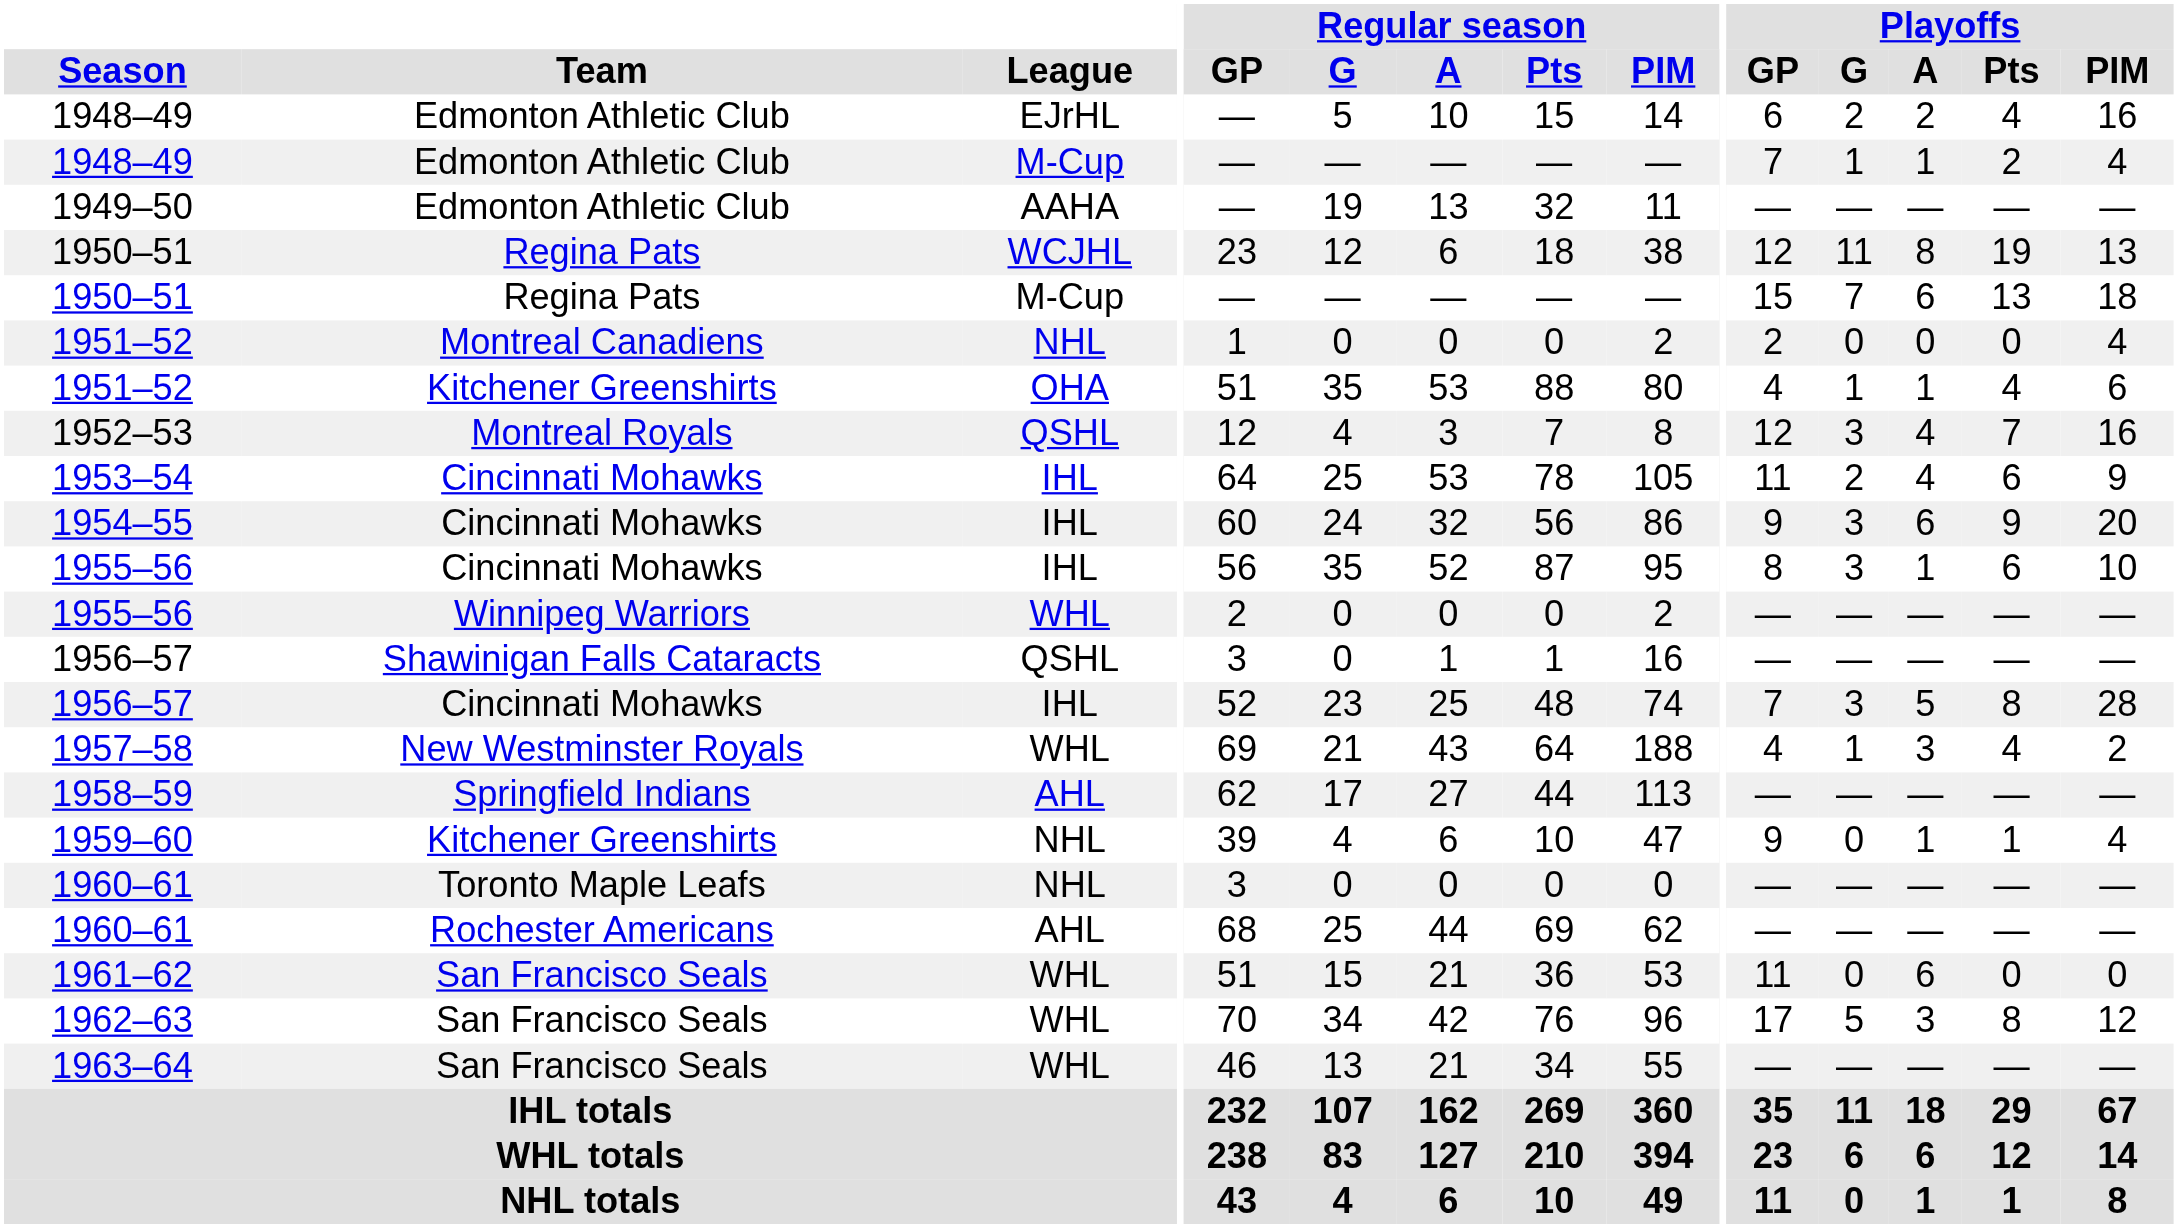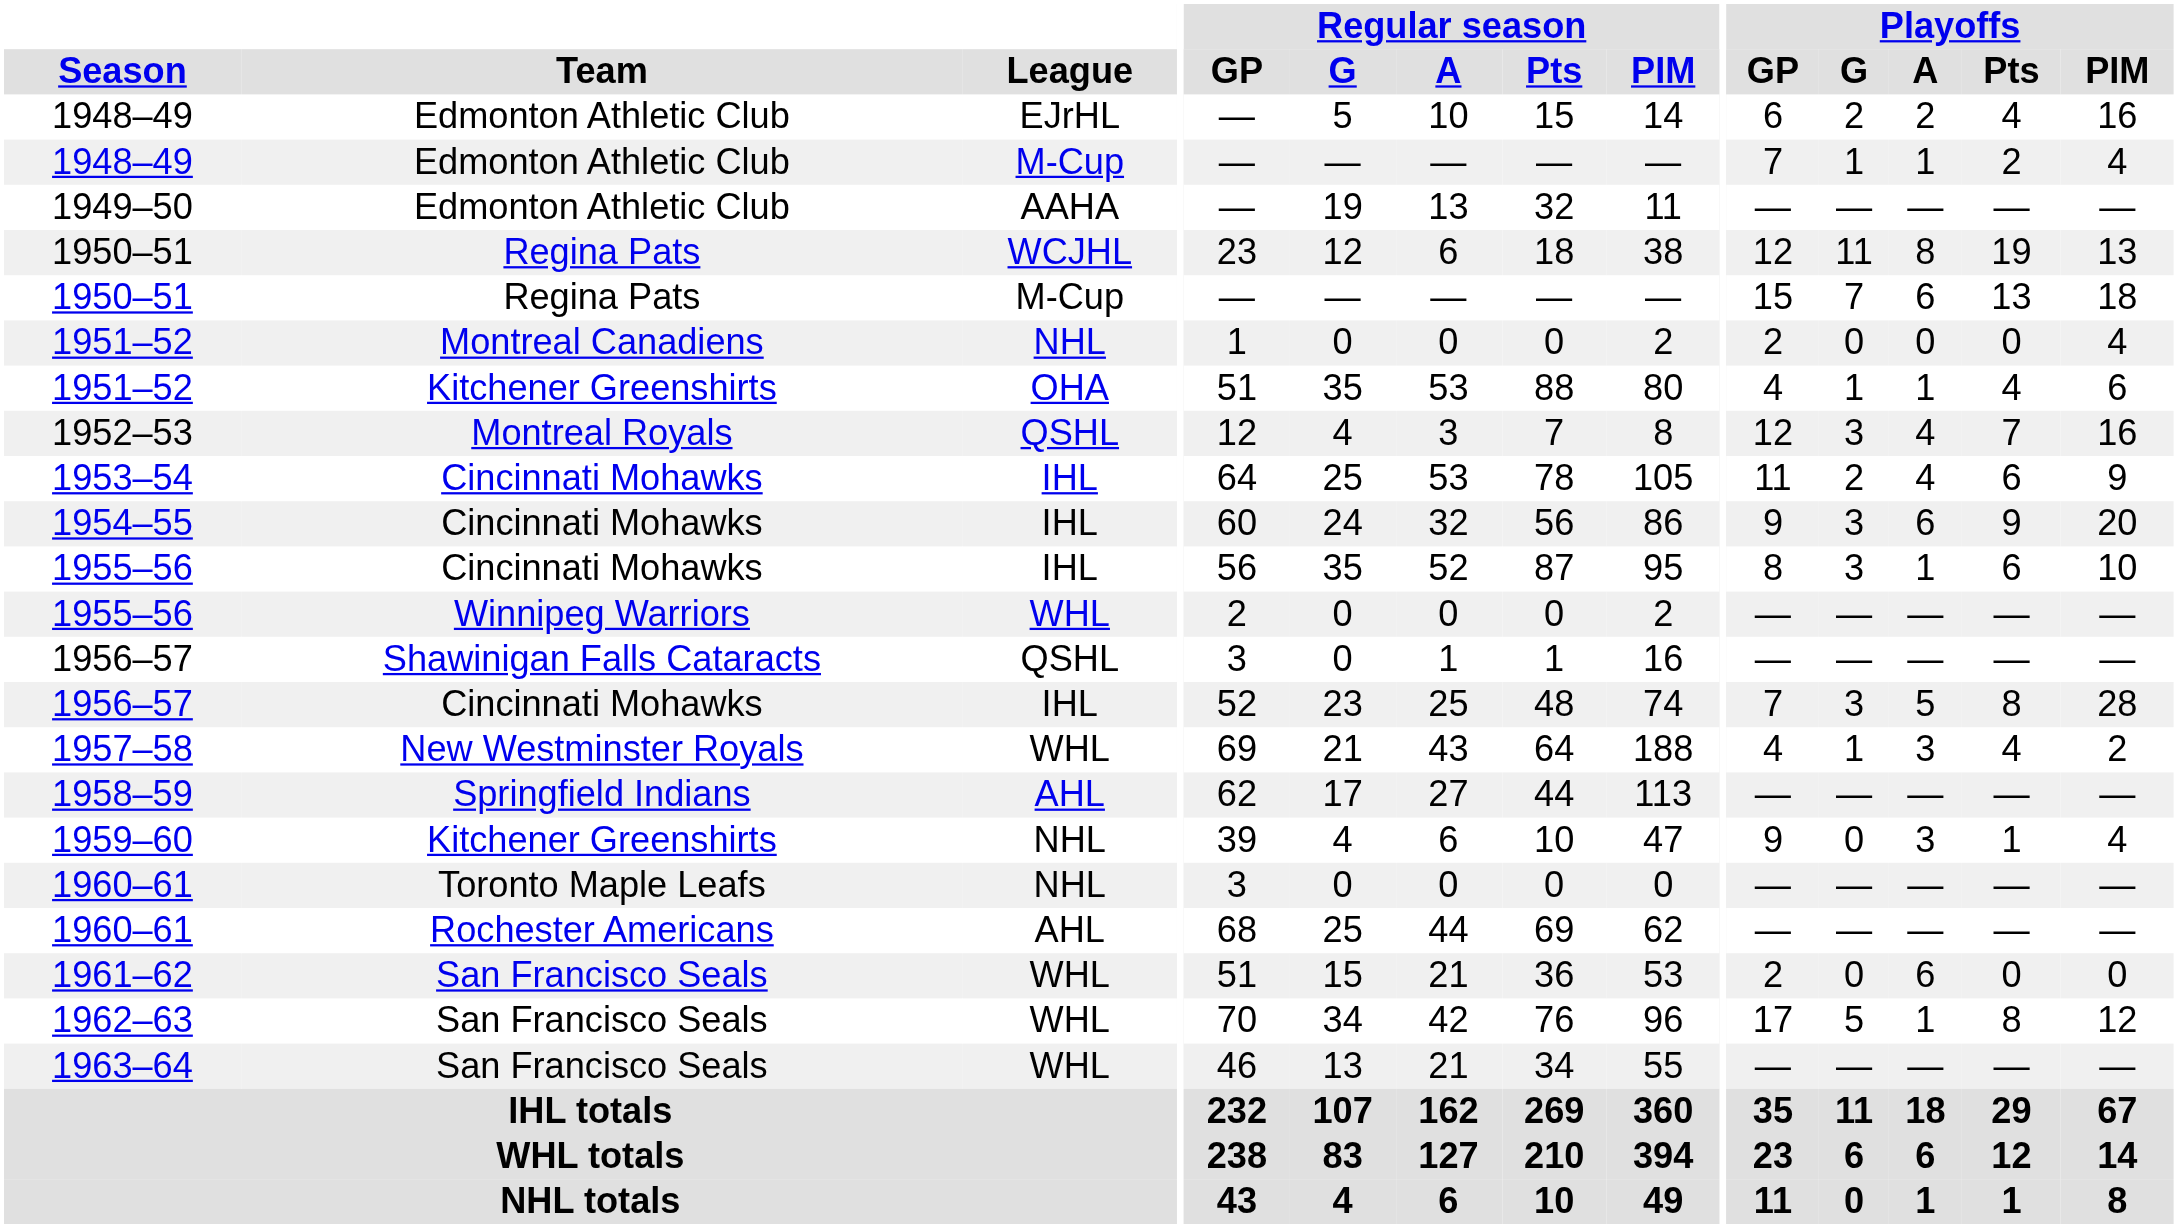 <table border="0" cellpadding="1" cellspacing="0" style="text-align:center; width:60em">
 <tr bgcolor="#e0e0e0">
 <th colspan="3" bgcolor="#ffffff"></th>
 <th rowspan="100" bgcolor="#ffffff"></th>
 <th colspan="5"><a href='#'>Regular season</a></th>
 <th rowspan="100" bgcolor="#ffffff"></th>
 <th colspan="5"><a href='#'>Playoffs</a></th>
 </tr>
 <tr bgcolor="#e0e0e0">
 <th><a href='#'>Season</a></th>
 <th>Team</th>
 <th>League</th>
 <th>GP</th>
 <th><a href='#'>G</a></th>
 <th><a href='#'>A</a></th>
 <th><a href='#'>Pts</a></th>
 <th><a href='#'>PIM</a></th>
 <th>GP</th>
 <th>G</th>
 <th>A</th>
 <th>Pts</th>
 <th>PIM</th>
 </tr>
 <tr>
 <td>1948–49</td>
 <td>Edmonton Athletic Club</td>
 <td>EJrHL</td>
 <td>—</td>
 <td>5</td>
 <td>10</td>
 <td>15</td>
 <td>14</td>
 <td>6</td>
 <td>2</td>
 <td>2</td>
 <td>4</td>
 <td>16</td>
 </tr>
 <tr bgcolor="#f0f0f0">
 <td><a href='#'>1948–49</a></td>
 <td>Edmonton Athletic Club</td>
 <td><a href='#'>M-Cup</a></td>
 <td>—</td>
 <td>—</td>
 <td>—</td>
 <td>—</td>
 <td>—</td>
 <td>7</td>
 <td>1</td>
 <td>1</td>
 <td>2</td>
 <td>4</td>
 </tr>
 <tr>
 <td>1949–50</td>
 <td>Edmonton Athletic Club</td>
 <td>AAHA</td>
 <td>—</td>
 <td>19</td>
 <td>13</td>
 <td>32</td>
 <td>11</td>
 <td>—</td>
 <td>—</td>
 <td>—</td>
 <td>—</td>
 <td>—</td>
 </tr>
 <tr bgcolor="#f0f0f0">
 <td>1950–51</td>
 <td><a href='#'>Regina Pats</a></td>
 <td><a href='#'>WCJHL</a></td>
 <td>23</td>
 <td>12</td>
 <td>6</td>
 <td>18</td>
 <td>38</td>
 <td>12</td>
 <td>11</td>
 <td>8</td>
 <td>19</td>
 <td>13</td>
 </tr>
 <tr>
 <td><a href='#'>1950–51</a></td>
 <td>Regina Pats</td>
 <td>M-Cup</td>
 <td>—</td>
 <td>—</td>
 <td>—</td>
 <td>—</td>
 <td>—</td>
 <td>15</td>
 <td>7</td>
 <td>6</td>
 <td>13</td>
 <td>18</td>
 </tr>
 <tr bgcolor="#f0f0f0">
 <td><a href='#'>1951–52</a></td>
 <td><a href='#'>Montreal Canadiens</a></td>
 <td><a href='#'>NHL</a></td>
 <td>1</td>
 <td>0</td>
 <td>0</td>
 <td>0</td>
 <td>2</td>
 <td>2</td>
 <td>0</td>
 <td>0</td>
 <td>0</td>
 <td>4</td>
 </tr>
 <tr>
 <td><a href='#'>1951–52</a></td>
 <td><a href='#'>Kitchener Greenshirts</a></td>
 <td><a href='#'>OHA</a></td>
 <td>51</td>
 <td>35</td>
 <td>53</td>
 <td>88</td>
 <td>80</td>
 <td>4</td>
 <td>1</td>
 <td>1</td>
 <td>4</td>
 <td>6</td>
 </tr>
 <tr bgcolor="#f0f0f0">
 <td>1952–53</td>
 <td><a href='#'>Montreal Royals</a></td>
 <td><a href='#'>QSHL</a></td>
 <td>12</td>
 <td>4</td>
 <td>3</td>
 <td>7</td>
 <td>8</td>
 <td>12</td>
 <td>3</td>
 <td>4</td>
 <td>7</td>
 <td>16</td>
 </tr>
 <tr>
 <td><a href='#'>1953–54</a></td>
 <td><a href='#'>Cincinnati Mohawks</a></td>
 <td><a href='#'>IHL</a></td>
 <td>64</td>
 <td>25</td>
 <td>53</td>
 <td>78</td>
 <td>105</td>
 <td>11</td>
 <td>2</td>
 <td>4</td>
 <td>6</td>
 <td>9</td>
 </tr>
 <tr bgcolor="#f0f0f0">
 <td><a href='#'>1954–55</a></td>
 <td>Cincinnati Mohawks</td>
 <td>IHL</td>
 <td>60</td>
 <td>24</td>
 <td>32</td>
 <td>56</td>
 <td>86</td>
 <td>9</td>
 <td>3</td>
 <td>6</td>
 <td>9</td>
 <td>20</td>
 </tr>
 <tr>
 <td><a href='#'>1955–56</a></td>
 <td>Cincinnati Mohawks</td>
 <td>IHL</td>
 <td>56</td>
 <td>35</td>
 <td>52</td>
 <td>87</td>
 <td>95</td>
 <td>8</td>
 <td>3</td>
 <td>1</td>
 <td>6</td>
 <td>10</td>
 </tr>
 <tr bgcolor="#f0f0f0">
 <td><a href='#'>1955–56</a></td>
 <td><a href='#'>Winnipeg Warriors</a></td>
 <td><a href='#'>WHL</a></td>
 <td>2</td>
 <td>0</td>
 <td>0</td>
 <td>0</td>
 <td>2</td>
 <td>—</td>
 <td>—</td>
 <td>—</td>
 <td>—</td>
 <td>—</td>
 </tr>
 <tr>
 <td>1956–57</td>
 <td><a href='#'>Shawinigan Falls Cataracts</a></td>
 <td>QSHL</td>
 <td>3</td>
 <td>0</td>
 <td>1</td>
 <td>1</td>
 <td>16</td>
 <td>—</td>
 <td>—</td>
 <td>—</td>
 <td>—</td>
 <td>—</td>
 </tr>
 <tr bgcolor="#f0f0f0">
 <td><a href='#'>1956–57</a></td>
 <td>Cincinnati Mohawks</td>
 <td>IHL</td>
 <td>52</td>
 <td>23</td>
 <td>25</td>
 <td>48</td>
 <td>74</td>
 <td>7</td>
 <td>3</td>
 <td>5</td>
 <td>8</td>
 <td>28</td>
 </tr>
 <tr>
 <td><a href='#'>1957–58</a></td>
 <td><a href='#'>New Westminster Royals</a></td>
 <td>WHL</td>
 <td>69</td>
 <td>21</td>
 <td>43</td>
 <td>64</td>
 <td>188</td>
 <td>4</td>
 <td>1</td>
 <td>3</td>
 <td>4</td>
 <td>2</td>
 </tr>
 <tr bgcolor="#f0f0f0">
 <td><a href='#'>1958–59</a></td>
 <td><a href='#'>Springfield Indians</a></td>
 <td><a href='#'>AHL</a></td>
 <td>62</td>
 <td>17</td>
 <td>27</td>
 <td>44</td>
 <td>113</td>
 <td>—</td>
 <td>—</td>
 <td>—</td>
 <td>—</td>
 <td>—</td>
 </tr>
 <tr>
 <td><a href='#'>1959–60</a></td>
 <td><a href='#'>Kitchener Greenshirts</a></td>
 <td>NHL</td>
 <td>39</td>
 <td>4</td>
 <td>6</td>
 <td>10</td>
 <td>47</td>
 <td>9</td>
 <td>0</td>
-<td>1</td>
+<td>3</td>
 <td>1</td>
 <td>4</td>
 </tr>
 <tr bgcolor="#f0f0f0">
 <td><a href='#'>1960–61</a></td>
 <td>Toronto Maple Leafs</td>
 <td>NHL</td>
 <td>3</td>
 <td>0</td>
 <td>0</td>
 <td>0</td>
 <td>0</td>
 <td>—</td>
 <td>—</td>
 <td>—</td>
 <td>—</td>
 <td>—</td>
 </tr>
 <tr>
 <td><a href='#'>1960–61</a></td>
 <td><a href='#'>Rochester Americans</a></td>
 <td>AHL</td>
 <td>68</td>
 <td>25</td>
 <td>44</td>
 <td>69</td>
 <td>62</td>
 <td>—</td>
 <td>—</td>
 <td>—</td>
 <td>—</td>
 <td>—</td>
 </tr>
 <tr bgcolor="#f0f0f0">
 <td><a href='#'>1961–62</a></td>
 <td><a href='#'>San Francisco Seals</a></td>
 <td>WHL</td>
 <td>51</td>
 <td>15</td>
 <td>21</td>
 <td>36</td>
 <td>53</td>
-<td>11</td>
+<td>2</td>
 <td>0</td>
 <td>6</td>
 <td>0</td>
 <td>0</td>
 </tr>
 <tr>
 <td><a href='#'>1962–63</a></td>
 <td>San Francisco Seals</td>
 <td>WHL</td>
 <td>70</td>
 <td>34</td>
 <td>42</td>
 <td>76</td>
 <td>96</td>
 <td>17</td>
 <td>5</td>
-<td>3</td>
+<td>1</td>
 <td>8</td>
 <td>12</td>
 </tr>
 <tr bgcolor="#f0f0f0">
 <td><a href='#'>1963–64</a></td>
 <td>San Francisco Seals</td>
 <td>WHL</td>
 <td>46</td>
 <td>13</td>
 <td>21</td>
 <td>34</td>
 <td>55</td>
 <td>—</td>
 <td>—</td>
 <td>—</td>
 <td>—</td>
 <td>—</td>
 </tr>
 <tr bgcolor="#e0e0e0">
 <th colspan="3">IHL totals</th>
 <th>232</th>
 <th>107</th>
 <th>162</th>
 <th>269</th>
 <th>360</th>
 <th>35</th>
 <th>11</th>
 <th>18</th>
 <th>29</th>
 <th>67</th>
 </tr>
 <tr bgcolor="#e0e0e0">
 <th colspan="3">WHL totals</th>
 <th>238</th>
 <th>83</th>
 <th>127</th>
 <th>210</th>
 <th>394</th>
 <th>23</th>
 <th>6</th>
 <th>6</th>
 <th>12</th>
 <th>14</th>
 </tr>
 <tr bgcolor="#e0e0e0">
 <th colspan="3">NHL totals</th>
 <th>43</th>
 <th>4</th>
 <th>6</th>
 <th>10</th>
 <th>49</th>
 <th>11</th>
 <th>0</th>
 <th>1</th>
 <th>1</th>
 <th>8</th>
 </tr>
 </table>
